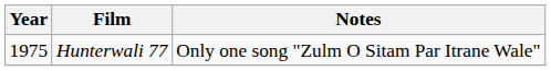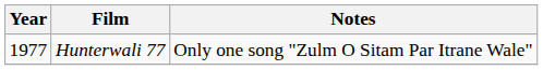 <table class="wikitable sortable">
 <tr>
 <th>Year</th>
 <th>Film</th>
 <th>Notes</th>
 </tr>
 <tr>
-<td>1975</td>
+<td>1977</td>
 <td><em>Hunterwali 77</em></td>
 <td>Only one song "Zulm O Sitam Par Itrane Wale"</td>
 </tr>
 <tr>
 </tr>
 </table>
